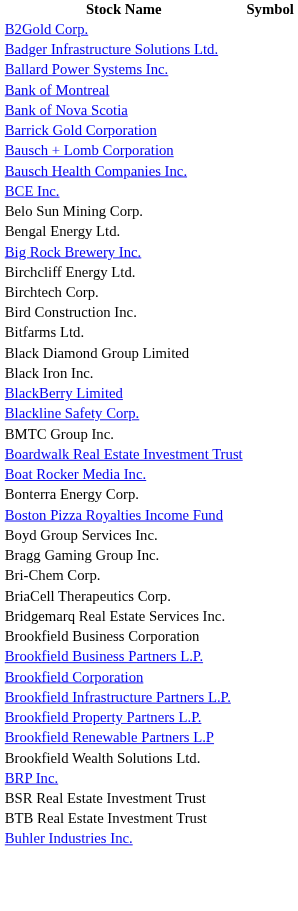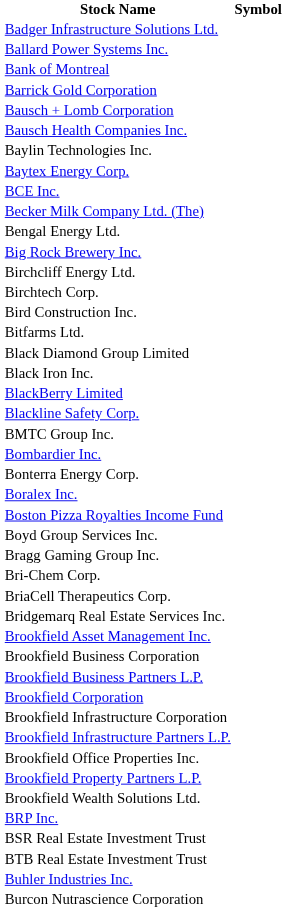 <table style="background:transparent;">
 <tr>
 <th>Stock Name</th>
 <th>Symbol</th>
-</tr>
-<tr --->
-<td><a href='#'>B2Gold Corp.</a></td>
-<td></td>
 </tr>
 <tr --->
 <td><a href='#'>Badger Infrastructure Solutions Ltd.</a></td>
 <td></td>
 </tr>
 <tr --->
 <td><a href='#'>Ballard Power Systems Inc.</a></td>
 <td></td>
 </tr>
 <tr --->
 <td><a href='#'>Bank of Montreal</a></td>
-<td></td>
-</tr>
-<tr --->
-<td><a href='#'>Bank of Nova Scotia</a></td>
 <td></td>
 </tr>
 <tr --->
 <td><a href='#'>Barrick Gold Corporation</a></td>
 <td></td>
 </tr>
 <tr>
 <td><a href='#'>Bausch + Lomb Corporation</a></td>
 <td></td>
 </tr>
 <tr>
 <td><a href='#'>Bausch Health Companies Inc.</a></td>
 <td></td>
 </tr>
 <tr --->
+<td>Baylin Technologies Inc.</td>
+<td></td>
+</tr>
+<tr --->
+<td><a href='#'>Baytex Energy Corp.</a></td>
+<td></td>
+</tr>
+<tr --->
 <td><a href='#'>BCE Inc.</a></td>
 <td></td>
 </tr>
 <tr --->
-<td>Belo Sun Mining Corp.</td>
+<td><a href='#'>Becker Milk Company Ltd. (The)</a></td>
 <td></td>
 </tr>
 <tr --->
 <td>Bengal Energy Ltd.</td>
 <td></td>
 </tr>
 <tr --->
 <td><a href='#'>Big Rock Brewery Inc.</a></td>
 <td></td>
 </tr>
 <tr --->
 <td>Birchcliff Energy Ltd.</td>
 <td></td>
 </tr>
 <tr>
 <td>Birchtech Corp.</td>
 <td></td>
 </tr>
 <tr --->
 <td>Bird Construction Inc.</td>
 <td></td>
 </tr>
 <tr>
 <td>Bitfarms Ltd.</td>
 <td></td>
 </tr>
 <tr --->
 <td>Black Diamond Group Limited</td>
 <td></td>
 </tr>
 <tr --->
 <td>Black Iron Inc.</td>
 <td></td>
 </tr>
 <tr --->
 <td><a href='#'>BlackBerry Limited</a></td>
 <td></td>
 </tr>
 <tr>
 <td><a href='#'>Blackline Safety Corp.</a></td>
 <td></td>
 </tr>
 <tr --->
 <td>BMTC Group Inc.</td>
 <td></td>
 </tr>
 <tr --->
-<td><a href='#'>Boardwalk Real Estate Investment Trust</a></td>
-<td></td>
-</tr>
-<tr>
-<td><a href='#'>Boat Rocker Media Inc.</a></td>
+<td><a href='#'>Bombardier Inc.</a></td>
 <td></td>
 </tr>
 <tr --->
 <td>Bonterra Energy Corp.</td>
+<td></td>
+</tr>
+<tr --->
+<td><a href='#'>Boralex Inc.</a></td>
 <td></td>
 </tr>
 <tr --->
 <td><a href='#'>Boston Pizza Royalties Income Fund</a></td>
 <td></td>
 </tr>
 <tr --->
 <td>Boyd Group Services Inc.</td>
 <td></td>
 </tr>
 <tr>
 <td>Bragg Gaming Group Inc.</td>
 <td></td>
 </tr>
 <tr --->
 <td>Bri-Chem Corp.</td>
 <td></td>
 </tr>
 <tr>
 <td>BriaCell Therapeutics Corp.</td>
 <td></td>
 </tr>
 <tr>
 <td>Bridgemarq Real Estate Services Inc.</td>
 <td></td>
 </tr>
+<tr --->
+<td><a href='#'>Brookfield Asset Management Inc.</a></td>
+<td></td>
+</tr>
 <tr>
 <td>Brookfield Business Corporation</td>
 <td></td>
 </tr>
 <tr>
 <td><a href='#'>Brookfield Business Partners L.P.</a></td>
 <td></td>
 </tr>
 <tr>
 <td><a href='#'>Brookfield Corporation</a></td>
 <td></td>
 </tr>
 <tr>
+<td>Brookfield Infrastructure Corporation</td>
+<td></td>
+</tr>
+<tr>
 <td><a href='#'>Brookfield Infrastructure Partners L.P.</a></td>
+<td></td>
+</tr>
+<tr>
+<td>Brookfield Office Properties Inc.</td>
 <td></td>
 </tr>
 <tr --->
 <td><a href='#'>Brookfield Property Partners L.P.</a></td>
-<td></td>
-</tr>
-<tr>
-<td><a href='#'>Brookfield Renewable Partners L.P</a></td>
 <td></td>
 </tr>
 <tr>
 <td>Brookfield Wealth Solutions Ltd.</td>
 <td></td>
 </tr>
 <tr --->
 <td><a href='#'>BRP Inc.</a></td>
 <td></td>
 </tr>
 <tr>
 <td>BSR Real Estate Investment Trust</td>
 <td></td>
 </tr>
 <tr --->
 <td>BTB Real Estate Investment Trust</td>
 <td></td>
 </tr>
 <tr --->
 <td><a href='#'>Buhler Industries Inc.</a></td>
 <td></td>
 </tr>
 <tr --->
+<td>Burcon Nutrascience Corporation</td>
+<td></td>
+</tr>
+<tr --->
 </tr>
 </table>
